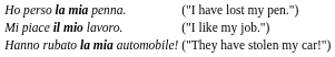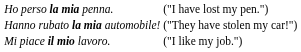 <table>
 <tr>
 <td><em>Ho perso <strong>la mia</strong> penna.</em></td>
 <td>("I have lost my pen.")</td>
 </tr>
 <tr>
+<td><em>Hanno rubato <strong>la mia</strong> automobile!</em></td>
+<td>("They have stolen my car!")</td>
+</tr>
+<tr>
 <td><em>Mi piace <strong>il mio</strong> lavoro.</em></td>
 <td>("I like my job.")</td>
 </tr>
-<tr>
-<td><em>Hanno rubato <strong>la mia</strong> automobile!</em></td>
-<td>("They have stolen my car!")</td>
-</tr>
 </table>
